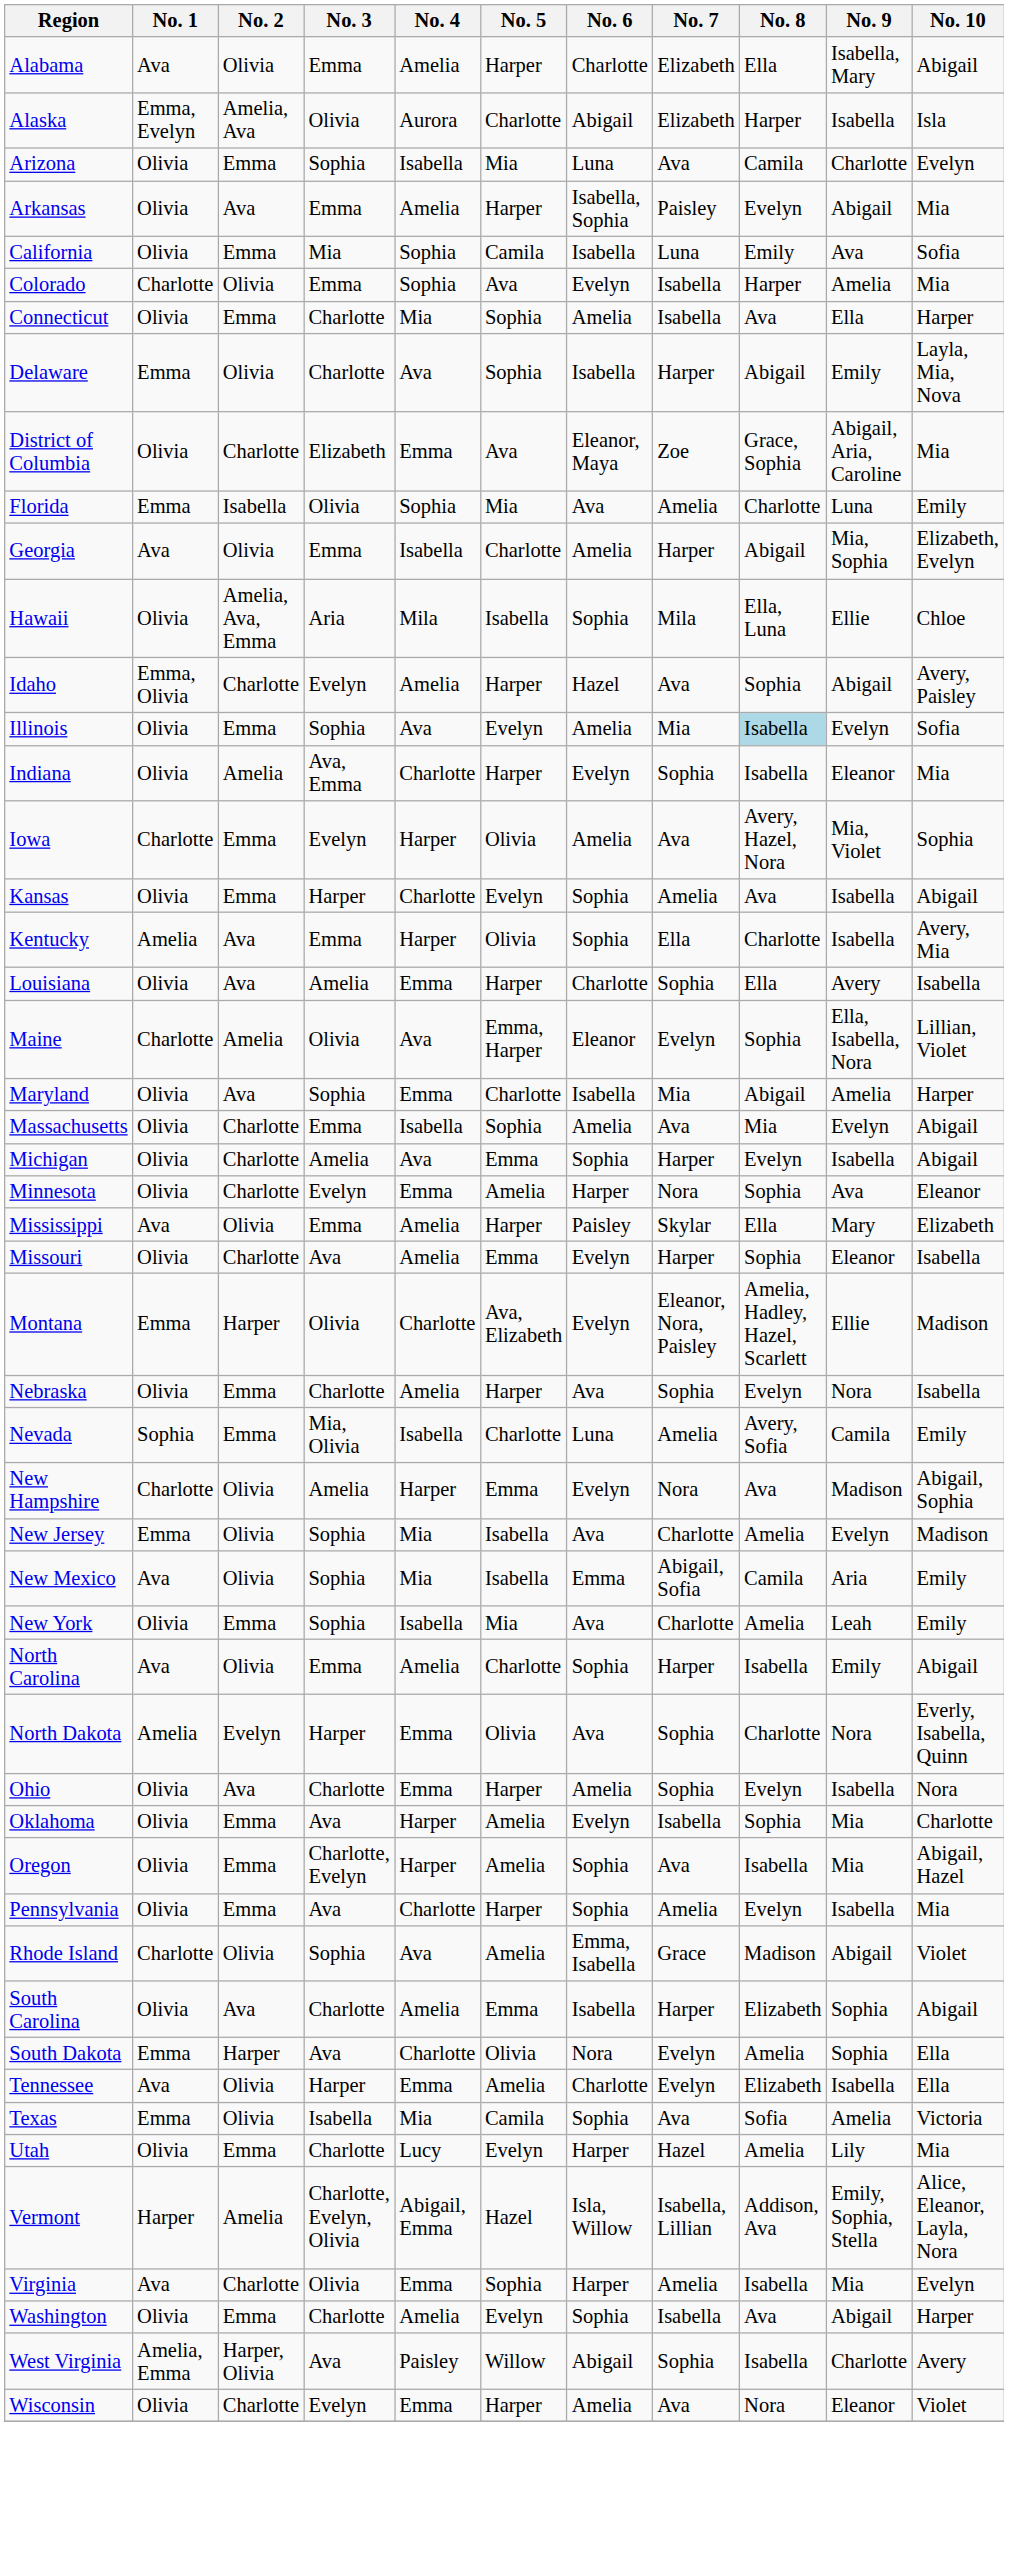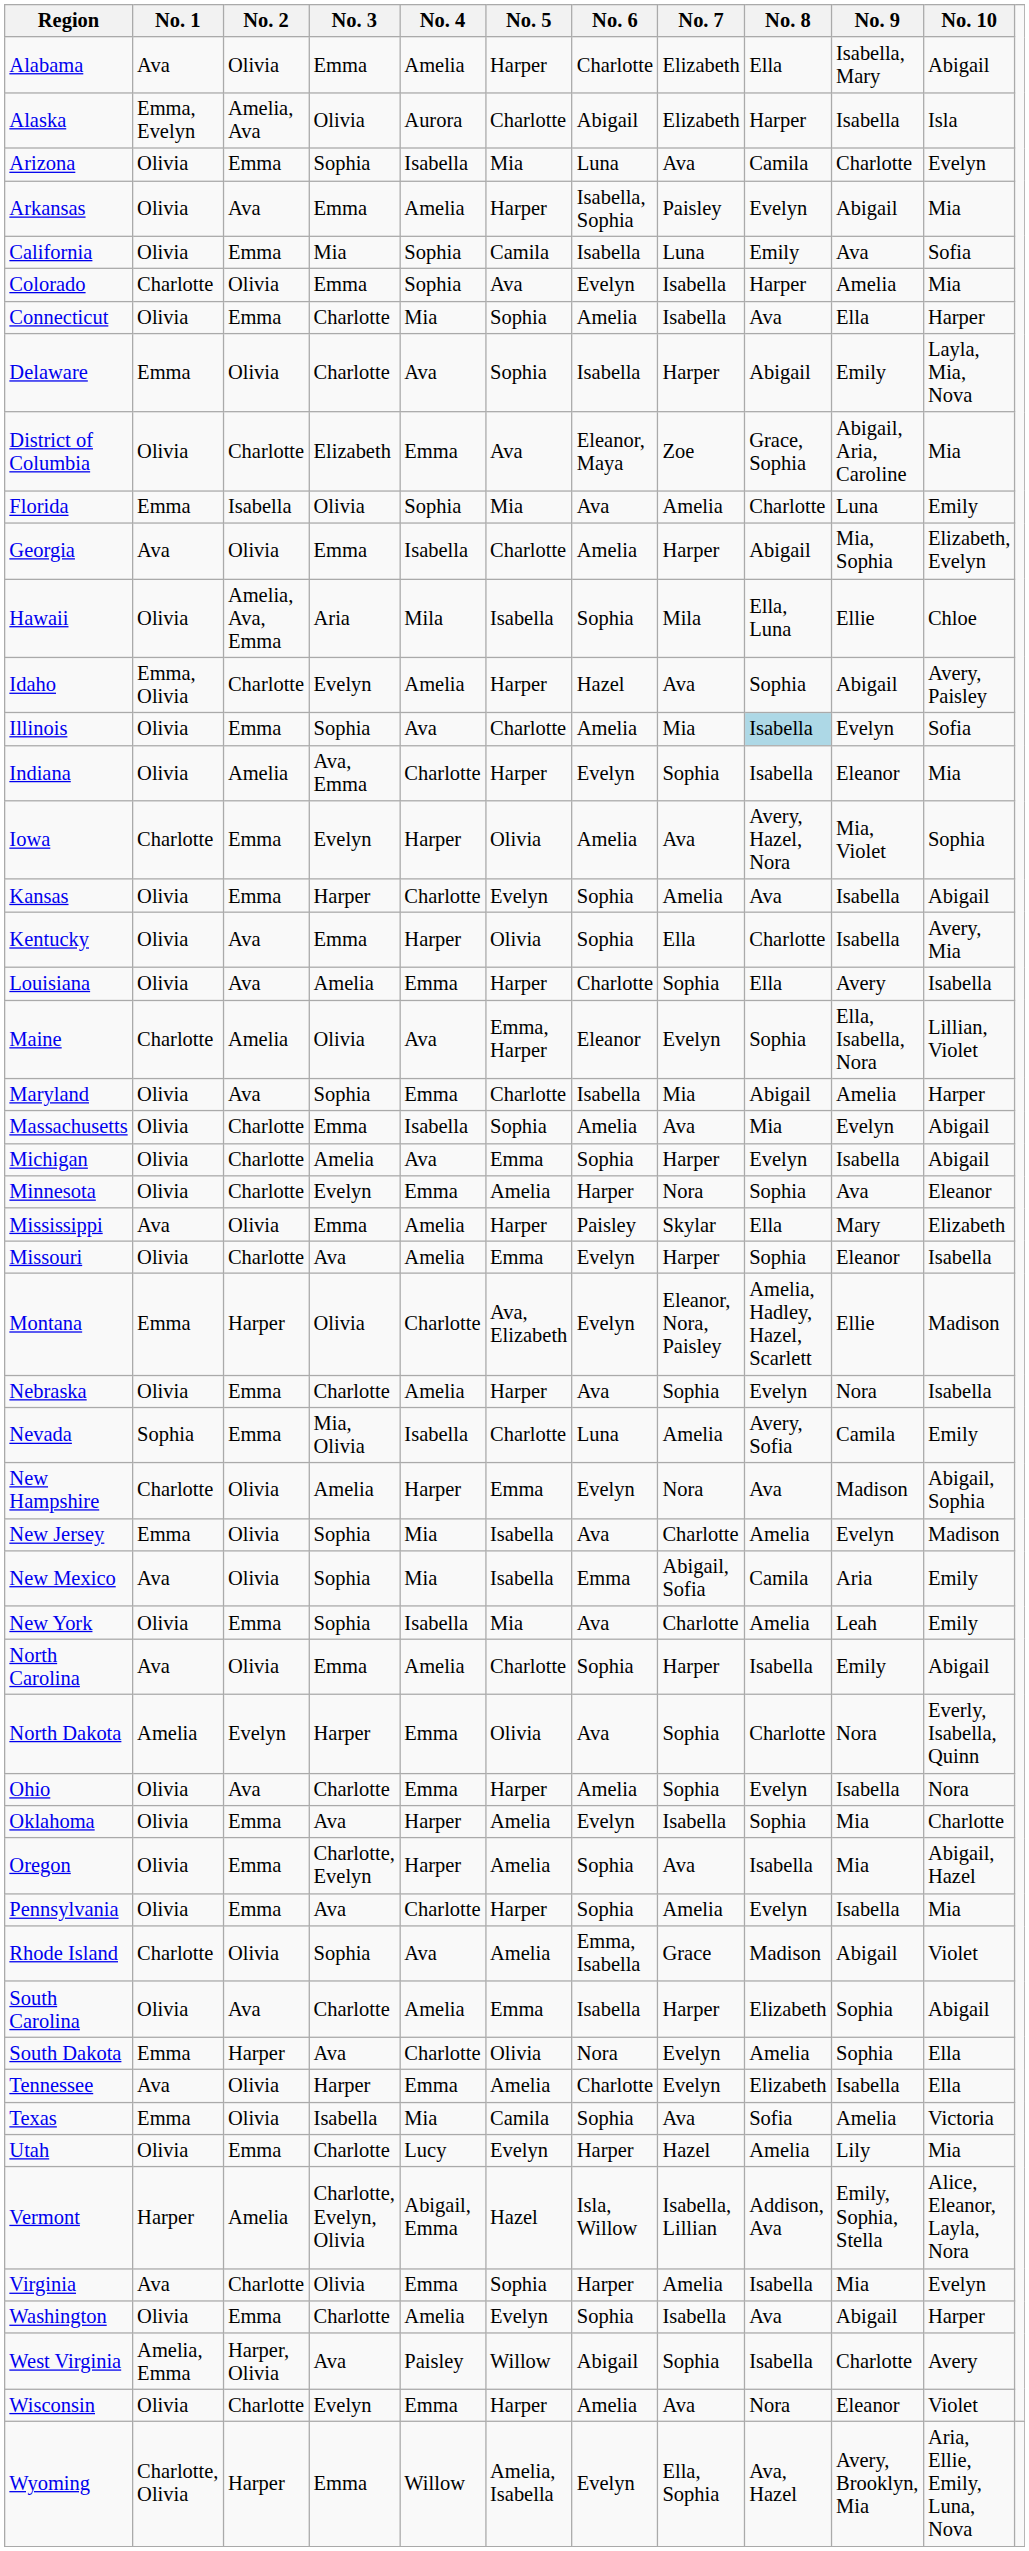 <table class="wikitable sortable mw-collapsible" style="min-width:22em">
 <tr>
 <th width=150>Region</th>
 <th>No. 1</th>
 <th>No. 2</th>
 <th>No. 3</th>
 <th>No. 4</th>
 <th>No. 5</th>
 <th>No. 6</th>
 <th>No. 7</th>
 <th>No. 8</th>
 <th>No. 9</th>
 <th>No. 10</th>
 </tr>
 <tr>
 <td><a href='#'>Alabama</a></td>
 <td>Ava</td>
 <td>Olivia</td>
 <td>Emma</td>
 <td>Amelia</td>
 <td>Harper</td>
 <td>Charlotte</td>
 <td>Elizabeth</td>
 <td>Ella</td>
 <td>Isabella, Mary</td>
 <td>Abigail</td>
 </tr>
 <tr>
 <td><a href='#'>Alaska</a></td>
 <td>Emma, Evelyn</td>
 <td>Amelia, Ava</td>
 <td>Olivia</td>
 <td>Aurora</td>
 <td>Charlotte</td>
 <td>Abigail</td>
 <td>Elizabeth</td>
 <td>Harper</td>
 <td>Isabella</td>
 <td>Isla</td>
 </tr>
 <tr>
 <td><a href='#'>Arizona</a></td>
 <td>Olivia</td>
 <td>Emma</td>
 <td>Sophia</td>
 <td>Isabella</td>
 <td>Mia</td>
 <td>Luna</td>
 <td>Ava</td>
 <td>Camila</td>
 <td>Charlotte</td>
 <td>Evelyn</td>
 </tr>
 <tr>
 <td><a href='#'>Arkansas</a></td>
 <td>Olivia</td>
 <td>Ava</td>
 <td>Emma</td>
 <td>Amelia</td>
 <td>Harper</td>
 <td>Isabella, Sophia</td>
 <td>Paisley</td>
 <td>Evelyn</td>
 <td>Abigail</td>
 <td>Mia</td>
 </tr>
 <tr>
 <td><a href='#'>California</a></td>
 <td>Olivia</td>
 <td>Emma</td>
 <td>Mia</td>
 <td>Sophia</td>
 <td>Camila</td>
 <td>Isabella</td>
 <td>Luna</td>
 <td>Emily</td>
 <td>Ava</td>
 <td>Sofia</td>
 </tr>
 <tr>
 <td><a href='#'>Colorado</a></td>
 <td>Charlotte</td>
 <td>Olivia</td>
 <td>Emma</td>
 <td>Sophia</td>
 <td>Ava</td>
 <td>Evelyn</td>
 <td>Isabella</td>
 <td>Harper</td>
 <td>Amelia</td>
 <td>Mia</td>
 </tr>
 <tr>
 <td><a href='#'>Connecticut</a></td>
 <td>Olivia</td>
 <td>Emma</td>
 <td>Charlotte</td>
 <td>Mia</td>
 <td>Sophia</td>
 <td>Amelia</td>
 <td>Isabella</td>
 <td>Ava</td>
 <td>Ella</td>
 <td>Harper</td>
 </tr>
 <tr>
 <td><a href='#'>Delaware</a></td>
 <td>Emma</td>
 <td>Olivia</td>
 <td>Charlotte</td>
 <td>Ava</td>
 <td>Sophia</td>
 <td>Isabella</td>
 <td>Harper</td>
 <td>Abigail</td>
 <td>Emily</td>
 <td>Layla, Mia, Nova</td>
 </tr>
 <tr>
 <td><a href='#'>District of Columbia</a></td>
 <td>Olivia</td>
 <td>Charlotte</td>
 <td>Elizabeth</td>
 <td>Emma</td>
 <td>Ava</td>
 <td>Eleanor, Maya</td>
 <td>Zoe</td>
 <td>Grace, Sophia</td>
 <td>Abigail, Aria, Caroline</td>
 <td>Mia</td>
 </tr>
 <tr>
 <td><a href='#'>Florida</a></td>
 <td>Emma</td>
 <td>Isabella</td>
 <td>Olivia</td>
 <td>Sophia</td>
 <td>Mia</td>
 <td>Ava</td>
 <td>Amelia</td>
 <td>Charlotte</td>
 <td>Luna</td>
 <td>Emily</td>
 </tr>
 <tr>
 <td><a href='#'>Georgia</a></td>
 <td>Ava</td>
 <td>Olivia</td>
 <td>Emma</td>
 <td>Isabella</td>
 <td>Charlotte</td>
 <td>Amelia</td>
 <td>Harper</td>
 <td>Abigail</td>
 <td>Mia, Sophia</td>
 <td>Elizabeth, Evelyn</td>
 </tr>
 <tr>
 <td><a href='#'>Hawaii</a></td>
 <td>Olivia</td>
 <td>Amelia, Ava, Emma</td>
 <td>Aria</td>
 <td>Mila</td>
 <td>Isabella</td>
 <td>Sophia</td>
 <td>Mila</td>
 <td>Ella, Luna</td>
 <td>Ellie</td>
 <td>Chloe</td>
 </tr>
 <tr>
 <td><a href='#'>Idaho</a></td>
 <td>Emma, Olivia</td>
 <td>Charlotte</td>
 <td>Evelyn</td>
 <td>Amelia</td>
 <td>Harper</td>
 <td>Hazel</td>
 <td>Ava</td>
 <td>Sophia</td>
 <td>Abigail</td>
 <td>Avery, Paisley</td>
 </tr>
 <tr>
 <td><a href='#'>Illinois</a></td>
 <td>Olivia</td>
 <td>Emma</td>
 <td>Sophia</td>
 <td>Ava</td>
-<td>Evelyn</td>
+<td>Charlotte</td>
 <td>Amelia</td>
 <td>Mia</td>
 <td style="background: lightblue;">Isabella</td>
 <td>Evelyn</td>
 <td>Sofia</td>
 </tr>
 <tr>
 <td><a href='#'>Indiana</a></td>
 <td>Olivia</td>
 <td>Amelia</td>
 <td>Ava, Emma</td>
 <td>Charlotte</td>
 <td>Harper</td>
 <td>Evelyn</td>
 <td>Sophia</td>
 <td>Isabella</td>
 <td>Eleanor</td>
 <td>Mia</td>
 </tr>
 <tr>
 <td><a href='#'>Iowa</a></td>
 <td>Charlotte</td>
 <td>Emma</td>
 <td>Evelyn</td>
 <td>Harper</td>
 <td>Olivia</td>
 <td>Amelia</td>
 <td>Ava</td>
 <td>Avery, Hazel, Nora</td>
 <td>Mia, Violet</td>
 <td>Sophia</td>
 </tr>
 <tr>
 <td><a href='#'>Kansas</a></td>
 <td>Olivia</td>
 <td>Emma</td>
 <td>Harper</td>
 <td>Charlotte</td>
 <td>Evelyn</td>
 <td>Sophia</td>
 <td>Amelia</td>
 <td>Ava</td>
 <td>Isabella</td>
 <td>Abigail</td>
 </tr>
 <tr>
 <td><a href='#'>Kentucky</a></td>
-<td>Amelia</td>
+<td>Olivia</td>
 <td>Ava</td>
 <td>Emma</td>
 <td>Harper</td>
 <td>Olivia</td>
 <td>Sophia</td>
 <td>Ella</td>
 <td>Charlotte</td>
 <td>Isabella</td>
 <td>Avery, Mia</td>
 </tr>
 <tr>
 <td><a href='#'>Louisiana</a></td>
 <td>Olivia</td>
 <td>Ava</td>
 <td>Amelia</td>
 <td>Emma</td>
 <td>Harper</td>
 <td>Charlotte</td>
 <td>Sophia</td>
 <td>Ella</td>
 <td>Avery</td>
 <td>Isabella</td>
 </tr>
 <tr>
 <td><a href='#'>Maine</a></td>
 <td>Charlotte</td>
 <td>Amelia</td>
 <td>Olivia</td>
 <td>Ava</td>
 <td>Emma, Harper</td>
 <td>Eleanor</td>
 <td>Evelyn</td>
 <td>Sophia</td>
 <td>Ella, Isabella, Nora</td>
 <td>Lillian, Violet</td>
 </tr>
 <tr>
 <td><a href='#'>Maryland</a></td>
 <td>Olivia</td>
 <td>Ava</td>
 <td>Sophia</td>
 <td>Emma</td>
 <td>Charlotte</td>
 <td>Isabella</td>
 <td>Mia</td>
 <td>Abigail</td>
 <td>Amelia</td>
 <td>Harper</td>
 </tr>
 <tr>
 <td><a href='#'>Massachusetts</a></td>
 <td>Olivia</td>
 <td>Charlotte</td>
 <td>Emma</td>
 <td>Isabella</td>
 <td>Sophia</td>
 <td>Amelia</td>
 <td>Ava</td>
 <td>Mia</td>
 <td>Evelyn</td>
 <td>Abigail</td>
 </tr>
 <tr>
 <td><a href='#'>Michigan</a></td>
 <td>Olivia</td>
 <td>Charlotte</td>
 <td>Amelia</td>
 <td>Ava</td>
 <td>Emma</td>
 <td>Sophia</td>
 <td>Harper</td>
 <td>Evelyn</td>
 <td>Isabella</td>
 <td>Abigail</td>
 </tr>
 <tr>
 <td><a href='#'>Minnesota</a></td>
 <td>Olivia</td>
 <td>Charlotte</td>
 <td>Evelyn</td>
 <td>Emma</td>
 <td>Amelia</td>
 <td>Harper</td>
 <td>Nora</td>
 <td>Sophia</td>
 <td>Ava</td>
 <td>Eleanor</td>
 </tr>
 <tr>
 <td><a href='#'>Mississippi</a></td>
 <td>Ava</td>
 <td>Olivia</td>
 <td>Emma</td>
 <td>Amelia</td>
 <td>Harper</td>
 <td>Paisley</td>
 <td>Skylar</td>
 <td>Ella</td>
 <td>Mary</td>
 <td>Elizabeth</td>
 </tr>
 <tr>
 <td><a href='#'>Missouri</a></td>
 <td>Olivia</td>
 <td>Charlotte</td>
 <td>Ava</td>
 <td>Amelia</td>
 <td>Emma</td>
 <td>Evelyn</td>
 <td>Harper</td>
 <td>Sophia</td>
 <td>Eleanor</td>
 <td>Isabella</td>
 </tr>
 <tr>
 <td><a href='#'>Montana</a></td>
 <td>Emma</td>
 <td>Harper</td>
 <td>Olivia</td>
 <td>Charlotte</td>
 <td>Ava, Elizabeth</td>
 <td>Evelyn</td>
 <td>Eleanor, Nora, Paisley</td>
 <td>Amelia, Hadley, Hazel, Scarlett</td>
 <td>Ellie</td>
 <td>Madison</td>
 </tr>
 <tr>
 <td><a href='#'>Nebraska</a></td>
 <td>Olivia</td>
 <td>Emma</td>
 <td>Charlotte</td>
 <td>Amelia</td>
 <td>Harper</td>
 <td>Ava</td>
 <td>Sophia</td>
 <td>Evelyn</td>
 <td>Nora</td>
 <td>Isabella</td>
 </tr>
 <tr>
 <td><a href='#'>Nevada</a></td>
 <td>Sophia</td>
 <td>Emma</td>
 <td>Mia, Olivia</td>
 <td>Isabella</td>
 <td>Charlotte</td>
 <td>Luna</td>
 <td>Amelia</td>
 <td>Avery, Sofia</td>
 <td>Camila</td>
 <td>Emily</td>
 </tr>
 <tr>
 <td><a href='#'>New Hampshire</a></td>
 <td>Charlotte</td>
 <td>Olivia</td>
 <td>Amelia</td>
 <td>Harper</td>
 <td>Emma</td>
 <td>Evelyn</td>
 <td>Nora</td>
 <td>Ava</td>
 <td>Madison</td>
 <td>Abigail, Sophia</td>
 </tr>
 <tr>
 <td><a href='#'>New Jersey</a></td>
 <td>Emma</td>
 <td>Olivia</td>
 <td>Sophia</td>
 <td>Mia</td>
 <td>Isabella</td>
 <td>Ava</td>
 <td>Charlotte</td>
 <td>Amelia</td>
 <td>Evelyn</td>
 <td>Madison</td>
 </tr>
 <tr>
 <td><a href='#'>New Mexico</a></td>
 <td>Ava</td>
 <td>Olivia</td>
 <td>Sophia</td>
 <td>Mia</td>
 <td>Isabella</td>
 <td>Emma</td>
 <td>Abigail, Sofia</td>
 <td>Camila</td>
 <td>Aria</td>
 <td>Emily</td>
 </tr>
 <tr>
 <td><a href='#'>New York</a></td>
 <td>Olivia</td>
 <td>Emma</td>
 <td>Sophia</td>
 <td>Isabella</td>
 <td>Mia</td>
 <td>Ava</td>
 <td>Charlotte</td>
 <td>Amelia</td>
 <td>Leah</td>
 <td>Emily</td>
 </tr>
 <tr>
 <td><a href='#'>North Carolina</a></td>
 <td>Ava</td>
 <td>Olivia</td>
 <td>Emma</td>
 <td>Amelia</td>
 <td>Charlotte</td>
 <td>Sophia</td>
 <td>Harper</td>
 <td>Isabella</td>
 <td>Emily</td>
 <td>Abigail</td>
 </tr>
 <tr>
 <td><a href='#'>North Dakota</a></td>
 <td>Amelia</td>
 <td>Evelyn</td>
 <td>Harper</td>
 <td>Emma</td>
 <td>Olivia</td>
 <td>Ava</td>
 <td>Sophia</td>
 <td>Charlotte</td>
 <td>Nora</td>
 <td>Everly, Isabella, Quinn</td>
 </tr>
 <tr>
 <td><a href='#'>Ohio</a></td>
 <td>Olivia</td>
 <td>Ava</td>
 <td>Charlotte</td>
 <td>Emma</td>
 <td>Harper</td>
 <td>Amelia</td>
 <td>Sophia</td>
 <td>Evelyn</td>
 <td>Isabella</td>
 <td>Nora</td>
 </tr>
 <tr>
 <td><a href='#'>Oklahoma</a></td>
 <td>Olivia</td>
 <td>Emma</td>
 <td>Ava</td>
 <td>Harper</td>
 <td>Amelia</td>
 <td>Evelyn</td>
 <td>Isabella</td>
 <td>Sophia</td>
 <td>Mia</td>
 <td>Charlotte</td>
 </tr>
 <tr>
 <td><a href='#'>Oregon</a></td>
 <td>Olivia</td>
 <td>Emma</td>
 <td>Charlotte, Evelyn</td>
 <td>Harper</td>
 <td>Amelia</td>
 <td>Sophia</td>
 <td>Ava</td>
 <td>Isabella</td>
 <td>Mia</td>
 <td>Abigail, Hazel</td>
 </tr>
 <tr>
 <td><a href='#'>Pennsylvania</a></td>
 <td>Olivia</td>
 <td>Emma</td>
 <td>Ava</td>
 <td>Charlotte</td>
 <td>Harper</td>
 <td>Sophia</td>
 <td>Amelia</td>
 <td>Evelyn</td>
 <td>Isabella</td>
 <td>Mia</td>
 </tr>
 <tr>
 <td><a href='#'>Rhode Island</a></td>
 <td>Charlotte</td>
 <td>Olivia</td>
 <td>Sophia</td>
 <td>Ava</td>
 <td>Amelia</td>
 <td>Emma, Isabella</td>
 <td>Grace</td>
 <td>Madison</td>
 <td>Abigail</td>
 <td>Violet</td>
 </tr>
 <tr>
 <td><a href='#'>South Carolina</a></td>
 <td>Olivia</td>
 <td>Ava</td>
 <td>Charlotte</td>
 <td>Amelia</td>
 <td>Emma</td>
 <td>Isabella</td>
 <td>Harper</td>
 <td>Elizabeth</td>
 <td>Sophia</td>
 <td>Abigail</td>
 </tr>
 <tr>
 <td><a href='#'>South Dakota</a></td>
 <td>Emma</td>
 <td>Harper</td>
 <td>Ava</td>
 <td>Charlotte</td>
 <td>Olivia</td>
 <td>Nora</td>
 <td>Evelyn</td>
 <td>Amelia</td>
 <td>Sophia</td>
 <td>Ella</td>
 </tr>
 <tr>
 <td><a href='#'>Tennessee</a></td>
 <td>Ava</td>
 <td>Olivia</td>
 <td>Harper</td>
 <td>Emma</td>
 <td>Amelia</td>
 <td>Charlotte</td>
 <td>Evelyn</td>
 <td>Elizabeth</td>
 <td>Isabella</td>
 <td>Ella</td>
 </tr>
 <tr>
 <td><a href='#'>Texas</a></td>
 <td>Emma</td>
 <td>Olivia</td>
 <td>Isabella</td>
 <td>Mia</td>
 <td>Camila</td>
 <td>Sophia</td>
 <td>Ava</td>
 <td>Sofia</td>
 <td>Amelia</td>
 <td>Victoria</td>
 </tr>
 <tr>
 <td><a href='#'>Utah</a></td>
 <td>Olivia</td>
 <td>Emma</td>
 <td>Charlotte</td>
 <td>Lucy</td>
 <td>Evelyn</td>
 <td>Harper</td>
 <td>Hazel</td>
 <td>Amelia</td>
 <td>Lily</td>
 <td>Mia</td>
 </tr>
 <tr>
 <td><a href='#'>Vermont</a></td>
 <td>Harper</td>
 <td>Amelia</td>
 <td>Charlotte, Evelyn, Olivia</td>
 <td>Abigail, Emma</td>
 <td>Hazel</td>
 <td>Isla, Willow</td>
 <td>Isabella, Lillian</td>
 <td>Addison, Ava</td>
 <td>Emily, Sophia, Stella</td>
 <td>Alice, Eleanor, Layla, Nora</td>
 </tr>
 <tr>
 <td><a href='#'>Virginia</a></td>
 <td>Ava</td>
 <td>Charlotte</td>
 <td>Olivia</td>
 <td>Emma</td>
 <td>Sophia</td>
 <td>Harper</td>
 <td>Amelia</td>
 <td>Isabella</td>
 <td>Mia</td>
 <td>Evelyn</td>
 </tr>
 <tr>
 <td><a href='#'>Washington</a></td>
 <td>Olivia</td>
 <td>Emma</td>
 <td>Charlotte</td>
 <td>Amelia</td>
 <td>Evelyn</td>
 <td>Sophia</td>
 <td>Isabella</td>
 <td>Ava</td>
 <td>Abigail</td>
 <td>Harper</td>
 </tr>
 <tr>
 <td><a href='#'>West Virginia</a></td>
 <td>Amelia, Emma</td>
 <td>Harper, Olivia</td>
 <td>Ava</td>
 <td>Paisley</td>
 <td>Willow</td>
 <td>Abigail</td>
 <td>Sophia</td>
 <td>Isabella</td>
 <td>Charlotte</td>
 <td>Avery</td>
 </tr>
 <tr>
 <td><a href='#'>Wisconsin</a></td>
 <td>Olivia</td>
 <td>Charlotte</td>
 <td>Evelyn</td>
 <td>Emma</td>
 <td>Harper</td>
 <td>Amelia</td>
 <td>Ava</td>
 <td>Nora</td>
 <td>Eleanor</td>
 <td>Violet</td>
 </tr>
 <tr>
+<td><a href='#'>Wyoming</a></td>
+<td>Charlotte, Olivia</td>
+<td>Harper</td>
+<td>Emma</td>
+<td>Willow</td>
+<td>Amelia, Isabella</td>
+<td>Evelyn</td>
+<td>Ella, Sophia</td>
+<td>Ava, Hazel</td>
+<td>Avery, Brooklyn, Mia</td>
+<td>Aria, Ellie, Emily, Luna, Nova</td>
+<td></td>
+</tr>
+<tr>
 </tr>
 </table>
